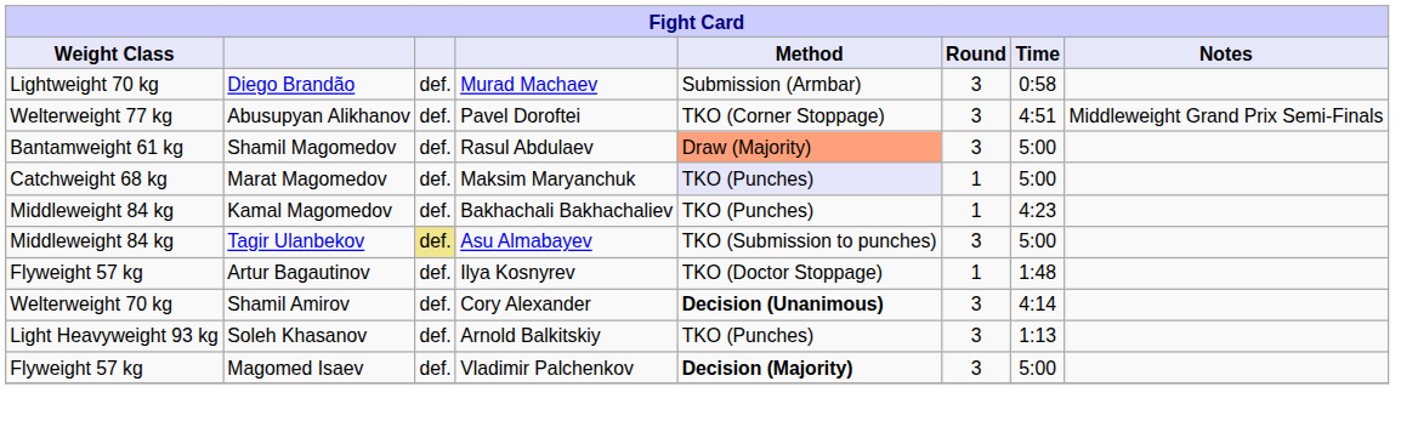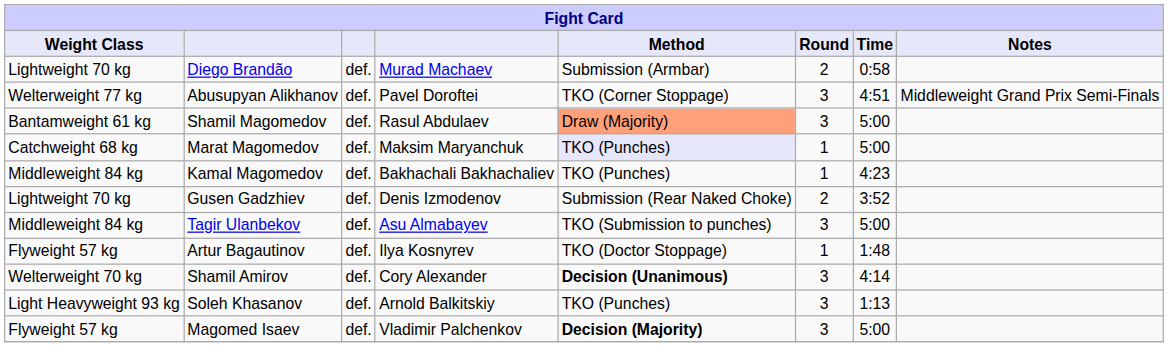 <table class="wikitable" style="font-size: 80%;">
 <tr>
 <th colspan="8" style="background-color: #ccf; color: #000080; text-align: center;"><strong>Fight Card</strong></th>
 </tr>
 <tr>
 <th colspan="1" style="background-color: #E6E8FA; color: #000000; text-align: center;">Weight Class</th>
 <th colspan="1" style="background-color: #E6E8FA; color: #000000; text-align: center;"></th>
 <th colspan="1" style="background-color: #E6E8FA; color: #000000; text-align: center;"></th>
 <th colspan="1" style="background-color: #E6E8FA; color: #000000; text-align: center;"></th>
 <th colspan="1" style="background-color: #E6E8FA; color: #000000; text-align: center;">Method</th>
 <th colspan="1" style="background-color: #E6E8FA; color: #000000; text-align: center;">Round</th>
 <th colspan="1" style="background-color: #E6E8FA; color: #000000; text-align: center;">Time</th>
 <th colspan="1" style="background-color: #E6E8FA; color: #000000; text-align: center;">Notes</th>
 </tr>
 <tr>
 <td>Lightweight 70 kg</td>
 <td> <a href='#'>Diego Brandão</a></td>
 <td>def.</td>
 <td> <a href='#'>Murad Machaev</a></td>
 <td>Submission (Armbar)</td>
-<td align=center>3</td>
+<td align=center>2</td>
 <td align=center>0:58</td>
 <td></td>
 </tr>
 <tr>
 <td>Welterweight 77 kg</td>
 <td> Abusupyan Alikhanov</td>
 <td>def.</td>
 <td> Pavel Doroftei</td>
 <td>TKO (Corner Stoppage)</td>
 <td align=center>3</td>
 <td align=center>4:51</td>
 <td>Middleweight Grand Prix Semi-Finals</td>
 </tr>
 <tr>
 <td>Bantamweight 61 kg</td>
 <td> Shamil Magomedov</td>
 <td>def.</td>
 <td> Rasul Abdulaev</td>
 <td style="background: lightsalmon;">Draw (Majority)</td>
 <td align=center>3</td>
 <td align=center>5:00</td>
 <td></td>
 </tr>
 <tr>
 <td>Catchweight 68 kg</td>
 <td> Marat Magomedov</td>
 <td>def.</td>
 <td> Maksim Maryanchuk</td>
 <td style="background: lavender;">TKO (Punches)</td>
 <td align=center>1</td>
 <td align=center>5:00</td>
 <td></td>
 </tr>
 <tr>
 <td>Middleweight 84 kg</td>
 <td> Kamal Magomedov</td>
 <td>def.</td>
 <td> Bakhachali Bakhachaliev</td>
 <td>TKO (Punches)</td>
 <td align=center>1</td>
 <td align=center>4:23</td>
 <td></td>
 </tr>
 <tr>
+<td>Lightweight 70 kg</td>
+<td> Gusen Gadzhiev</td>
+<td>def.</td>
+<td> Denis Izmodenov</td>
+<td>Submission (Rear Naked Choke)</td>
+<td align=center>2</td>
+<td align=center>3:52</td>
+<td></td>
+</tr>
+<tr>
 <td>Middleweight 84 kg</td>
 <td> <a href='#'>Tagir Ulanbekov</a></td>
-<td style="background: khaki;">def.</td>
+<td>def.</td>
 <td> <a href='#'>Asu Almabayev</a></td>
 <td>TKO (Submission to punches)</td>
 <td align=center>3</td>
 <td align=center>5:00</td>
 <td></td>
 </tr>
 <tr>
 <td>Flyweight 57 kg</td>
 <td> Artur Bagautinov</td>
 <td>def.</td>
 <td> Ilya Kosnyrev</td>
 <td>TKO (Doctor Stoppage)</td>
 <td align=center>1</td>
 <td align=center>1:48</td>
 <td></td>
 </tr>
 <tr>
 <td>Welterweight 70 kg</td>
 <td> Shamil Amirov</td>
 <td>def.</td>
 <td> Cory Alexander</td>
 <td><strong>Decision (Unanimous)</strong></td>
 <td align=center>3</td>
 <td align=center>4:14</td>
 <td></td>
 </tr>
 <tr>
 <td>Light Heavyweight 93 kg</td>
 <td> Soleh Khasanov</td>
 <td>def.</td>
 <td> Arnold Balkitskiy</td>
 <td>TKO (Punches)</td>
 <td align=center>3</td>
 <td align=center>1:13</td>
 <td></td>
 </tr>
 <tr>
 <td>Flyweight 57 kg</td>
 <td> Magomed Isaev</td>
 <td>def.</td>
 <td> Vladimir Palchenkov</td>
 <td><strong>Decision (Majority)</strong></td>
 <td align=center>3</td>
 <td align=center>5:00</td>
 <td></td>
 </tr>
 <tr>
 </tr>
 </table>
